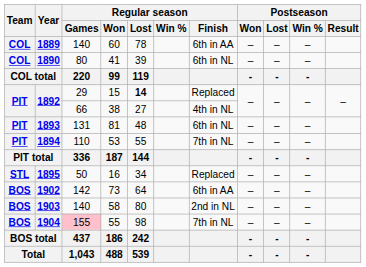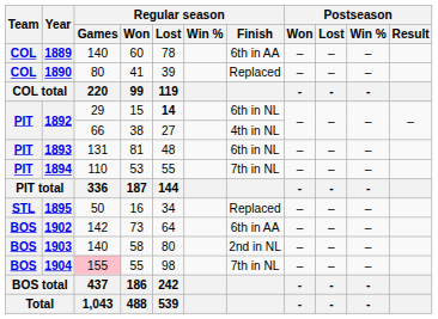 <table class="wikitable" style="font-size: 95%; text-align:center;">
 <tr>
 <th rowspan="2">Team</th>
 <th rowspan="2">Year</th>
 <th colspan="5">Regular season</th>
 <th colspan="4">Postseason</th>
 </tr>
 <tr>
 <th>Games</th>
 <th>Won</th>
 <th>Lost</th>
 <th>Win %</th>
 <th>Finish</th>
 <th>Won</th>
 <th>Lost</th>
 <th>Win %</th>
 <th>Result</th>
 </tr>
 <tr>
 <th><a href='#'>COL</a></th>
 <th><a href='#'>1889</a></th>
 <td>140</td>
 <td>60</td>
 <td>78</td>
 <td></td>
 <td>6th in AA</td>
 <td>–</td>
 <td>–</td>
 <td>–</td>
 <td></td>
 </tr>
 <tr>
 <th><a href='#'>COL</a></th>
 <th><a href='#'>1890</a></th>
 <td>80</td>
 <td>41</td>
 <td>39</td>
 <td></td>
-<td>6th in NL</td>
+<td>Replaced</td>
 <td>–</td>
 <td>–</td>
 <td>–</td>
 <td></td>
 </tr>
 <tr>
 <th colspan="2">COL total</th>
 <th>220</th>
 <th>99</th>
 <th>119</th>
 <th></th>
 <th></th>
 <th>-</th>
 <th>-</th>
 <th>-</th>
 <th></th>
 </tr>
 <tr>
 <th rowspan="2"><a href='#'>PIT</a></th>
 <th rowspan="2"><a href='#'>1892</a></th>
 <td>29</td>
 <td>15</td>
 <td><strong>14</strong></td>
 <td></td>
-<td>Replaced</td>
+<td>6th in NL</td>
 <td rowspan="2">–</td>
 <td rowspan="2">–</td>
 <td rowspan="2">–</td>
 <td rowspan="2">–</td>
 </tr>
 <tr>
 <td>66</td>
 <td>38</td>
 <td>27</td>
 <td></td>
 <td>4th in NL</td>
 </tr>
 <tr>
 <th><a href='#'>PIT</a></th>
 <th><a href='#'>1893</a></th>
 <td>131</td>
 <td>81</td>
 <td>48</td>
 <td></td>
 <td>6th in NL</td>
 <td>–</td>
 <td>–</td>
 <td>–</td>
 <td></td>
 </tr>
 <tr>
 <th><a href='#'>PIT</a></th>
 <th><a href='#'>1894</a></th>
 <td>110</td>
 <td>53</td>
 <td>55</td>
 <td></td>
 <td>7th in NL</td>
 <td>–</td>
 <td>–</td>
 <td>–</td>
 <td></td>
 </tr>
 <tr>
 <th colspan="2">PIT total</th>
 <th>336</th>
 <th>187</th>
 <th>144</th>
 <th></th>
 <th></th>
 <th>-</th>
 <th>-</th>
 <th>-</th>
 <th></th>
 </tr>
 <tr>
 <th><a href='#'>STL</a></th>
 <th><a href='#'>1895</a></th>
 <td>50</td>
 <td>16</td>
 <td>34</td>
 <td></td>
 <td>Replaced</td>
 <td>–</td>
 <td>–</td>
 <td>–</td>
 <td></td>
 </tr>
 <tr>
 <th><a href='#'>BOS</a></th>
 <th><a href='#'>1902</a></th>
 <td>142</td>
 <td>73</td>
 <td>64</td>
 <td></td>
 <td>6th in AA</td>
 <td>–</td>
 <td>–</td>
 <td>–</td>
 <td></td>
 </tr>
 <tr>
 <th><a href='#'>BOS</a></th>
 <th><a href='#'>1903</a></th>
 <td>140</td>
 <td>58</td>
 <td>80</td>
 <td></td>
 <td>2nd in NL</td>
 <td>–</td>
 <td>–</td>
 <td>–</td>
 <td></td>
 </tr>
 <tr>
 <th><a href='#'>BOS</a></th>
 <th><a href='#'>1904</a></th>
 <td style="background: pink;">155</td>
 <td>55</td>
 <td>98</td>
 <td></td>
 <td>7th in NL</td>
 <td>–</td>
 <td>–</td>
 <td>–</td>
 <td></td>
 </tr>
 <tr>
 <th colspan="2">BOS total</th>
 <th>437</th>
 <th>186</th>
 <th>242</th>
 <th></th>
 <th></th>
 <th>-</th>
 <th>-</th>
 <th>-</th>
 <th></th>
 </tr>
 <tr>
 <th colspan="2">Total</th>
 <th>1,043 </th>
 <th>488</th>
 <th>539</th>
 <th></th>
 <th></th>
 <th>-</th>
 <th>-</th>
 <th>-</th>
 <th></th>
 </tr>
 </table>
